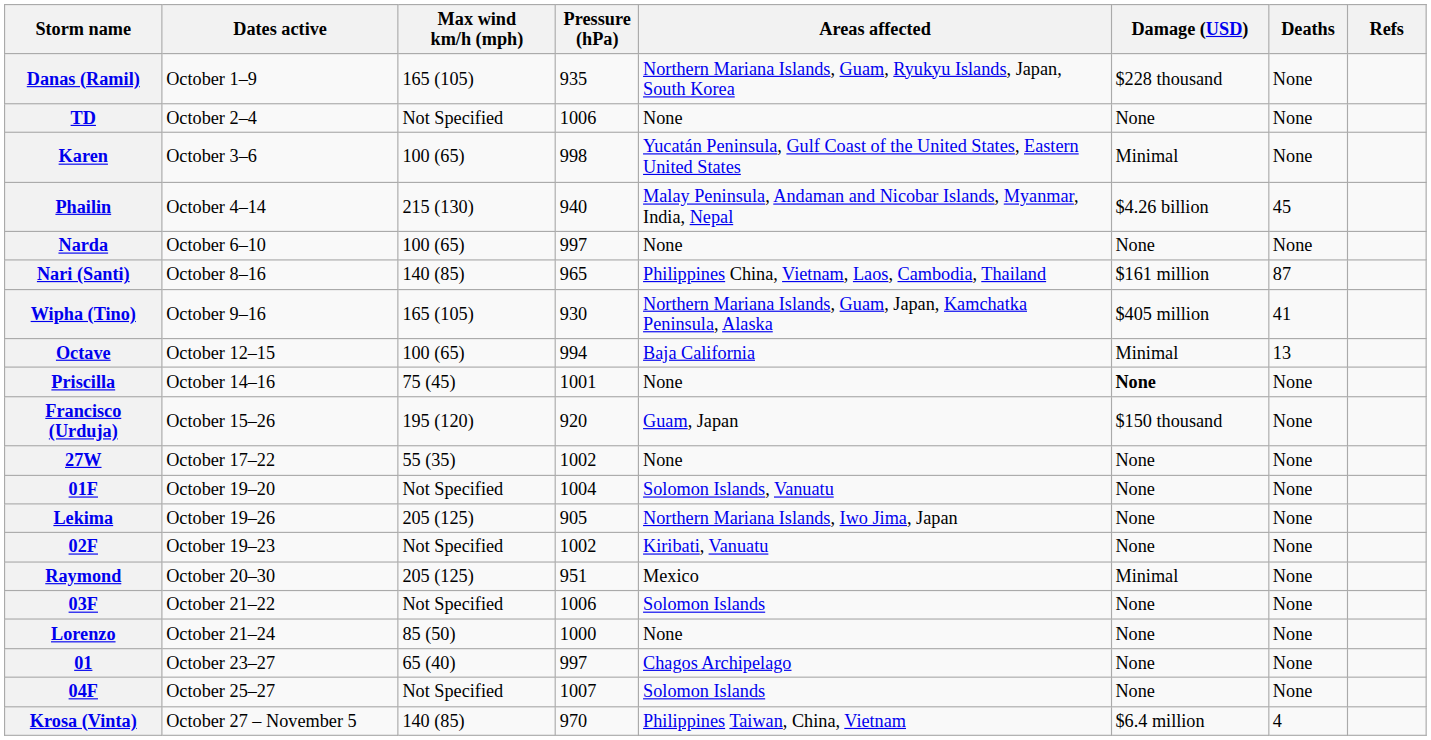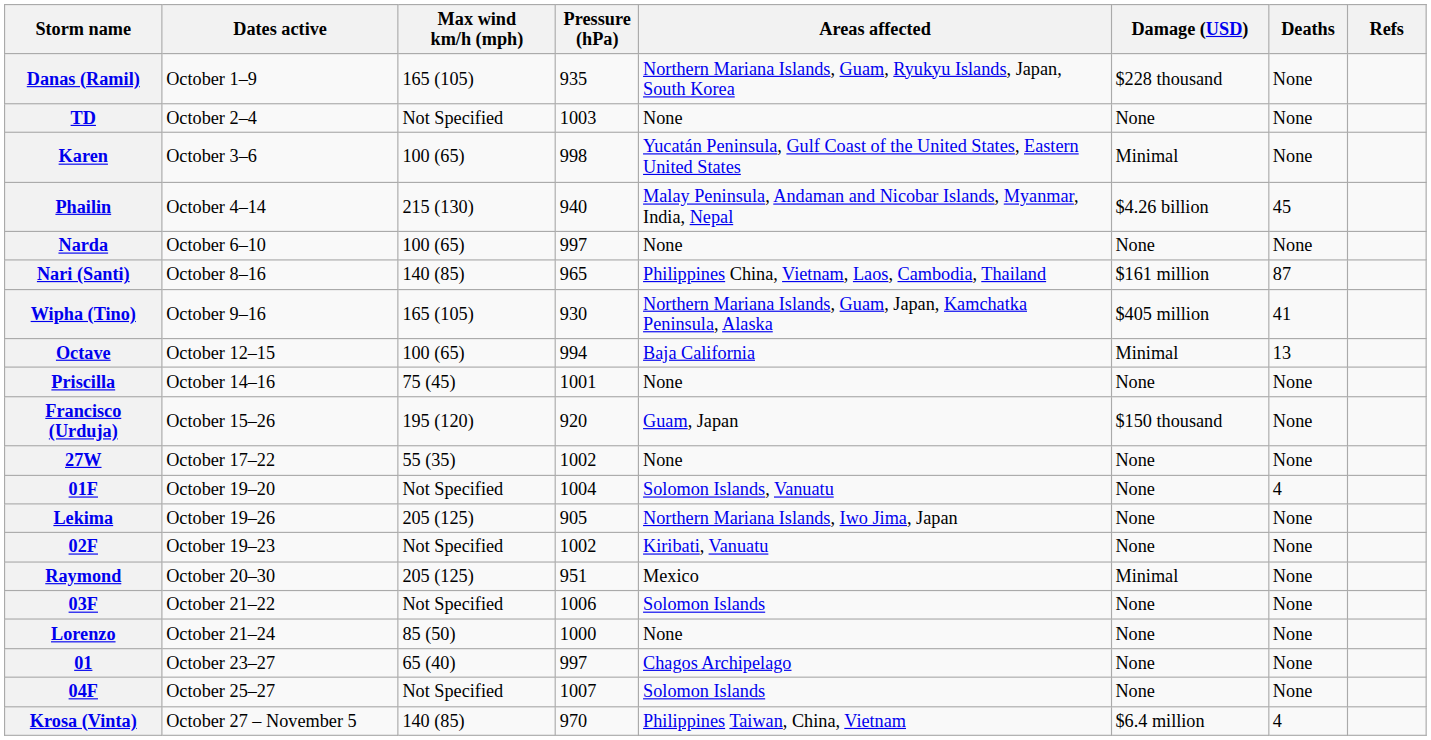 <table class="wikitable sortable">
 <tr>
 <th width="10%"><strong>Storm name</strong></th>
 <th width="15%"><strong>Dates active</strong></th>
 <th width="10%"><strong>Max wind<br>km/h (mph)</strong></th>
 <th width="5%">Pressure<br>(hPa)</th>
 <th width="30%"><strong>Areas affected</strong></th>
 <th width="10%"><strong>Damage (<a href='#'>USD</a>)</strong></th>
 <th width="5%"><strong>Deaths</strong></th>
 <th width="5%"><strong>Refs</strong></th>
 </tr>
 <tr>
 <th><a href='#'>Danas (Ramil)</a></th>
 <td>October 1–9</td>
 <td>165 (105)</td>
 <td>935</td>
 <td><a href='#'>Northern Mariana Islands</a>, <a href='#'>Guam</a>, <a href='#'>Ryukyu Islands</a>, Japan, <a href='#'>South Korea</a></td>
 <td>$228 thousand</td>
 <td>None</td>
 <td></td>
 </tr>
 <tr>
 <th><a href='#'>TD</a></th>
 <td>October 2–4</td>
 <td>Not Specified</td>
-<td>1006</td>
+<td>1003</td>
 <td>None</td>
 <td>None</td>
 <td>None</td>
 <td></td>
 </tr>
 <tr>
 <th><a href='#'>Karen</a></th>
 <td>October 3–6</td>
 <td>100 (65)</td>
 <td>998</td>
 <td><a href='#'>Yucatán Peninsula</a>, <a href='#'>Gulf Coast of the United States</a>, <a href='#'>Eastern United States</a></td>
 <td>Minimal</td>
 <td>None</td>
 <td></td>
 </tr>
 <tr>
 <th><a href='#'>Phailin</a></th>
 <td>October 4–14</td>
 <td>215 (130)</td>
 <td>940</td>
 <td><a href='#'>Malay Peninsula</a>, <a href='#'>Andaman and Nicobar Islands</a>, <a href='#'>Myanmar</a>, India, <a href='#'>Nepal</a></td>
 <td>$4.26 billion</td>
 <td>45</td>
 <td></td>
 </tr>
 <tr>
 <th><a href='#'>Narda</a></th>
 <td>October 6–10</td>
 <td>100 (65)</td>
 <td>997</td>
 <td>None</td>
 <td>None</td>
 <td>None</td>
 <td></td>
 </tr>
 <tr>
 <th><a href='#'>Nari (Santi)</a></th>
 <td>October 8–16</td>
 <td>140 (85)</td>
 <td>965</td>
 <td><a href='#'>Philippines</a> China, <a href='#'>Vietnam</a>, <a href='#'>Laos</a>, <a href='#'>Cambodia</a>, <a href='#'>Thailand</a></td>
 <td>$161 million</td>
 <td>87</td>
 <td></td>
 </tr>
 <tr>
 <th><a href='#'>Wipha (Tino)</a></th>
 <td>October 9–16</td>
 <td>165 (105)</td>
 <td>930</td>
 <td><a href='#'>Northern Mariana Islands</a>, <a href='#'>Guam</a>, Japan, <a href='#'>Kamchatka Peninsula</a>, <a href='#'>Alaska</a></td>
 <td>$405 million</td>
 <td>41</td>
 <td></td>
 </tr>
 <tr>
 <th><a href='#'>Octave</a></th>
 <td>October 12–15</td>
 <td>100 (65)</td>
 <td>994</td>
 <td><a href='#'>Baja California</a></td>
 <td>Minimal</td>
 <td>13</td>
 <td></td>
 </tr>
 <tr>
 <th><a href='#'>Priscilla</a></th>
 <td>October 14–16</td>
 <td>75 (45)</td>
 <td>1001</td>
 <td>None</td>
-<td><strong>None</strong></td>
+<td>None</td>
 <td>None</td>
 <td></td>
 </tr>
 <tr>
 <th><a href='#'>Francisco (Urduja)</a></th>
 <td>October 15–26</td>
 <td>195 (120)</td>
 <td>920</td>
 <td><a href='#'>Guam</a>, Japan</td>
 <td>$150 thousand</td>
 <td>None</td>
 <td></td>
 </tr>
 <tr>
 <th><a href='#'>27W</a></th>
 <td>October 17–22</td>
 <td>55 (35)</td>
 <td>1002</td>
 <td>None</td>
 <td>None</td>
 <td>None</td>
 <td></td>
 </tr>
 <tr>
 <th><a href='#'>01F</a></th>
 <td>October 19–20</td>
 <td>Not Specified</td>
 <td>1004</td>
 <td><a href='#'>Solomon Islands</a>, <a href='#'>Vanuatu</a></td>
 <td>None</td>
-<td>None</td>
+<td>4</td>
 <td></td>
 </tr>
 <tr>
 <th><a href='#'>Lekima</a></th>
 <td>October 19–26</td>
 <td>205 (125)</td>
 <td>905</td>
 <td><a href='#'>Northern Mariana Islands</a>, <a href='#'>Iwo Jima</a>, Japan</td>
 <td>None</td>
 <td>None</td>
 <td></td>
 </tr>
 <tr>
 <th><a href='#'>02F</a></th>
 <td>October 19–23</td>
 <td>Not Specified</td>
 <td>1002</td>
 <td><a href='#'>Kiribati</a>, <a href='#'>Vanuatu</a></td>
 <td>None</td>
 <td>None</td>
 <td></td>
 </tr>
 <tr>
 <th><a href='#'>Raymond</a></th>
 <td>October 20–30</td>
 <td>205 (125)</td>
 <td>951</td>
 <td>Mexico</td>
 <td>Minimal</td>
 <td>None</td>
 <td></td>
 </tr>
 <tr>
 <th><a href='#'>03F</a></th>
 <td>October 21–22</td>
 <td>Not Specified</td>
 <td>1006</td>
 <td><a href='#'>Solomon Islands</a></td>
 <td>None</td>
 <td>None</td>
 <td></td>
 </tr>
 <tr>
 <th><a href='#'>Lorenzo</a></th>
 <td>October 21–24</td>
 <td>85 (50)</td>
 <td>1000</td>
 <td>None</td>
 <td>None</td>
 <td>None</td>
 <td></td>
 </tr>
 <tr>
 <th><a href='#'>01</a></th>
 <td>October 23–27</td>
 <td>65 (40)</td>
 <td>997</td>
 <td><a href='#'>Chagos Archipelago</a></td>
 <td>None</td>
 <td>None</td>
 <td></td>
 </tr>
 <tr>
 <th><a href='#'>04F</a></th>
 <td>October 25–27</td>
 <td>Not Specified</td>
 <td>1007</td>
 <td><a href='#'>Solomon Islands</a></td>
 <td>None</td>
 <td>None</td>
 <td></td>
 </tr>
 <tr>
 <th><a href='#'>Krosa (Vinta)</a></th>
 <td>October 27 – November 5</td>
 <td>140 (85)</td>
 <td>970</td>
 <td><a href='#'>Philippines</a> <a href='#'>Taiwan</a>, China, <a href='#'>Vietnam</a></td>
 <td>$6.4 million</td>
 <td>4</td>
 <td></td>
 </tr>
 </table>
